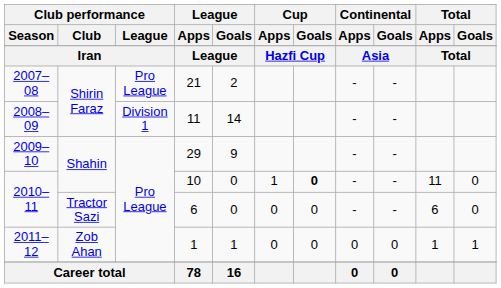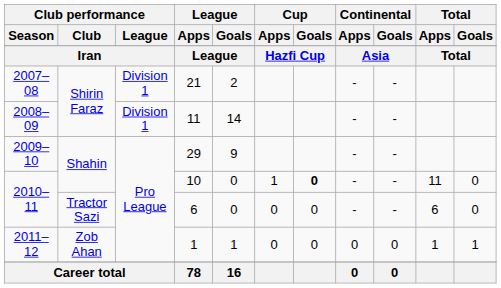 <table class="wikitable" style="text-align:center">
 <tr>
 <th colspan=3>Club performance</th>
 <th colspan=2>League</th>
 <th colspan=2>Cup</th>
 <th colspan=2>Continental</th>
 <th colspan=2>Total</th>
 </tr>
 <tr>
 <th>Season</th>
 <th>Club</th>
 <th>League</th>
 <th>Apps</th>
 <th>Goals</th>
 <th>Apps</th>
 <th>Goals</th>
 <th>Apps</th>
 <th>Goals</th>
 <th>Apps</th>
 <th>Goals</th>
 </tr>
 <tr>
 </tr>
 <tr>
 <th colspan=3>Iran</th>
 <th colspan=2>League</th>
 <th colspan=2><a href='#'>Hazfi Cup</a></th>
 <th colspan=2><a href='#'>Asia</a></th>
 <th colspan=2>Total</th>
 </tr>
 <tr>
 <td><a href='#'>2007–08</a></td>
 <td rowspan="2"><a href='#'>Shirin Faraz</a></td>
-<td rowspan="1"><a href='#'>Pro League</a></td>
+<td rowspan="1"><a href='#'>Division 1</a></td>
 <td>21</td>
 <td>2</td>
 <td></td>
 <td></td>
 <td>-</td>
 <td>-</td>
 <td></td>
 <td></td>
 </tr>
 <tr>
 <td><a href='#'>2008–09</a></td>
 <td rowspan="1"><a href='#'>Division 1</a></td>
 <td>11</td>
 <td>14</td>
 <td></td>
 <td></td>
 <td>-</td>
 <td>-</td>
 <td></td>
 <td></td>
 </tr>
 <tr>
 <td><a href='#'>2009–10</a></td>
 <td rowspan="2"><a href='#'>Shahin</a></td>
 <td rowspan="4"><a href='#'>Pro League</a></td>
 <td>29</td>
 <td>9</td>
 <td></td>
 <td></td>
 <td>-</td>
 <td>-</td>
 <td></td>
 <td></td>
 </tr>
 <tr>
 <td rowspan="2"><a href='#'>2010–11</a></td>
 <td>10</td>
 <td>0</td>
 <td>1</td>
 <td><strong>0</strong></td>
 <td>-</td>
 <td>-</td>
 <td>11</td>
 <td>0</td>
 </tr>
 <tr>
 <td><a href='#'>Tractor Sazi</a></td>
 <td>6</td>
 <td>0</td>
 <td>0</td>
 <td>0</td>
 <td>-</td>
 <td>-</td>
 <td>6</td>
 <td>0</td>
 </tr>
 <tr>
 <td><a href='#'>2011–12</a></td>
 <td rowspan="1"><a href='#'>Zob Ahan</a></td>
 <td>1</td>
 <td>1</td>
 <td>0</td>
 <td>0</td>
 <td>0</td>
 <td>0</td>
 <td>1</td>
 <td>1</td>
 </tr>
 <tr>
 </tr>
 <tr>
 <th colspan=3>Career total</th>
 <th>78</th>
 <th>16</th>
 <th></th>
 <th></th>
 <th>0</th>
 <th>0</th>
 <th></th>
 <th></th>
 </tr>
 </table>
